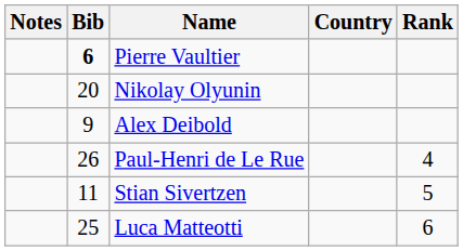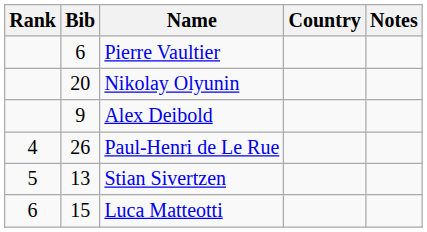 <table class="wikitable sortable" style="text-align:center">
 <tr>
-<th>Notes</th>
+<th>Rank</th>
 <th>Bib</th>
 <th>Name</th>
 <th>Country</th>
-<th>Rank</th>
+<th>Notes</th>
 </tr>
 <tr>
 <td></td>
-<td><strong>6</strong></td>
+<td>6</td>
 <td align=left><a href='#'>Pierre Vaultier</a></td>
 <td align=left></td>
 <td></td>
 </tr>
 <tr>
 <td></td>
 <td>20</td>
 <td align=left><a href='#'>Nikolay Olyunin</a></td>
 <td align=left></td>
 <td></td>
 </tr>
 <tr>
 <td></td>
 <td>9</td>
 <td align=left><a href='#'>Alex Deibold</a></td>
 <td align=left></td>
 <td></td>
 </tr>
 <tr>
-<td></td>
+<td>4</td>
 <td>26</td>
 <td align=left><a href='#'>Paul-Henri de Le Rue</a></td>
 <td align=left></td>
-<td>4</td>
+<td></td>
 </tr>
 <tr>
-<td></td>
-<td>11</td>
+<td>5</td>
+<td>13</td>
 <td align=left><a href='#'>Stian Sivertzen</a></td>
 <td align=left></td>
-<td>5</td>
+<td></td>
 </tr>
 <tr>
-<td></td>
-<td>25</td>
+<td>6</td>
+<td>15</td>
 <td align=left><a href='#'>Luca Matteotti</a></td>
 <td align=left></td>
-<td>6</td>
+<td></td>
 </tr>
 </table>
